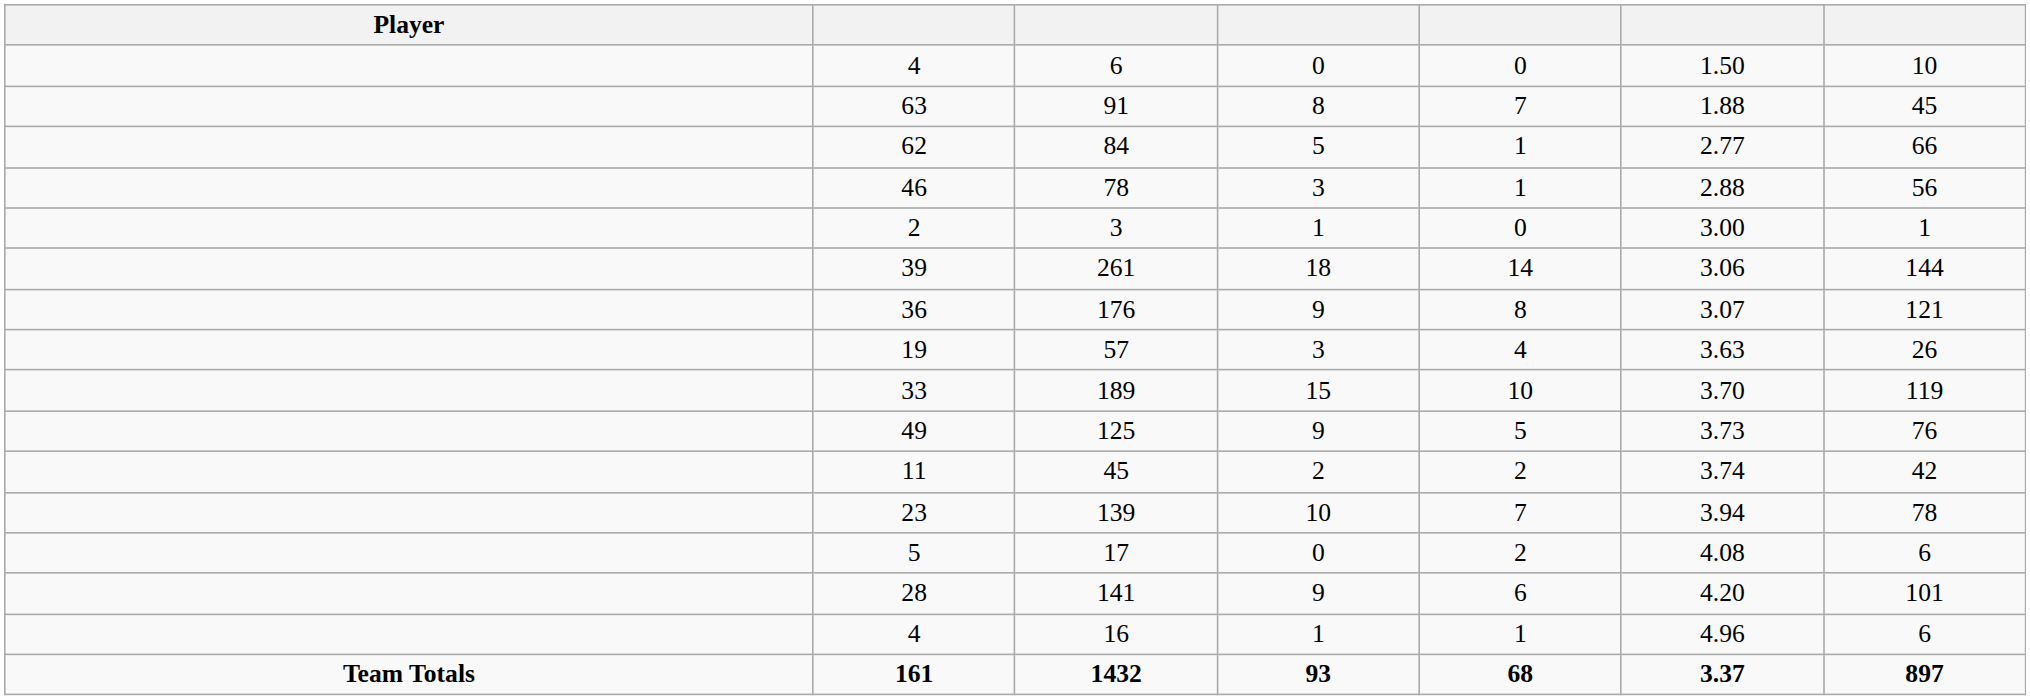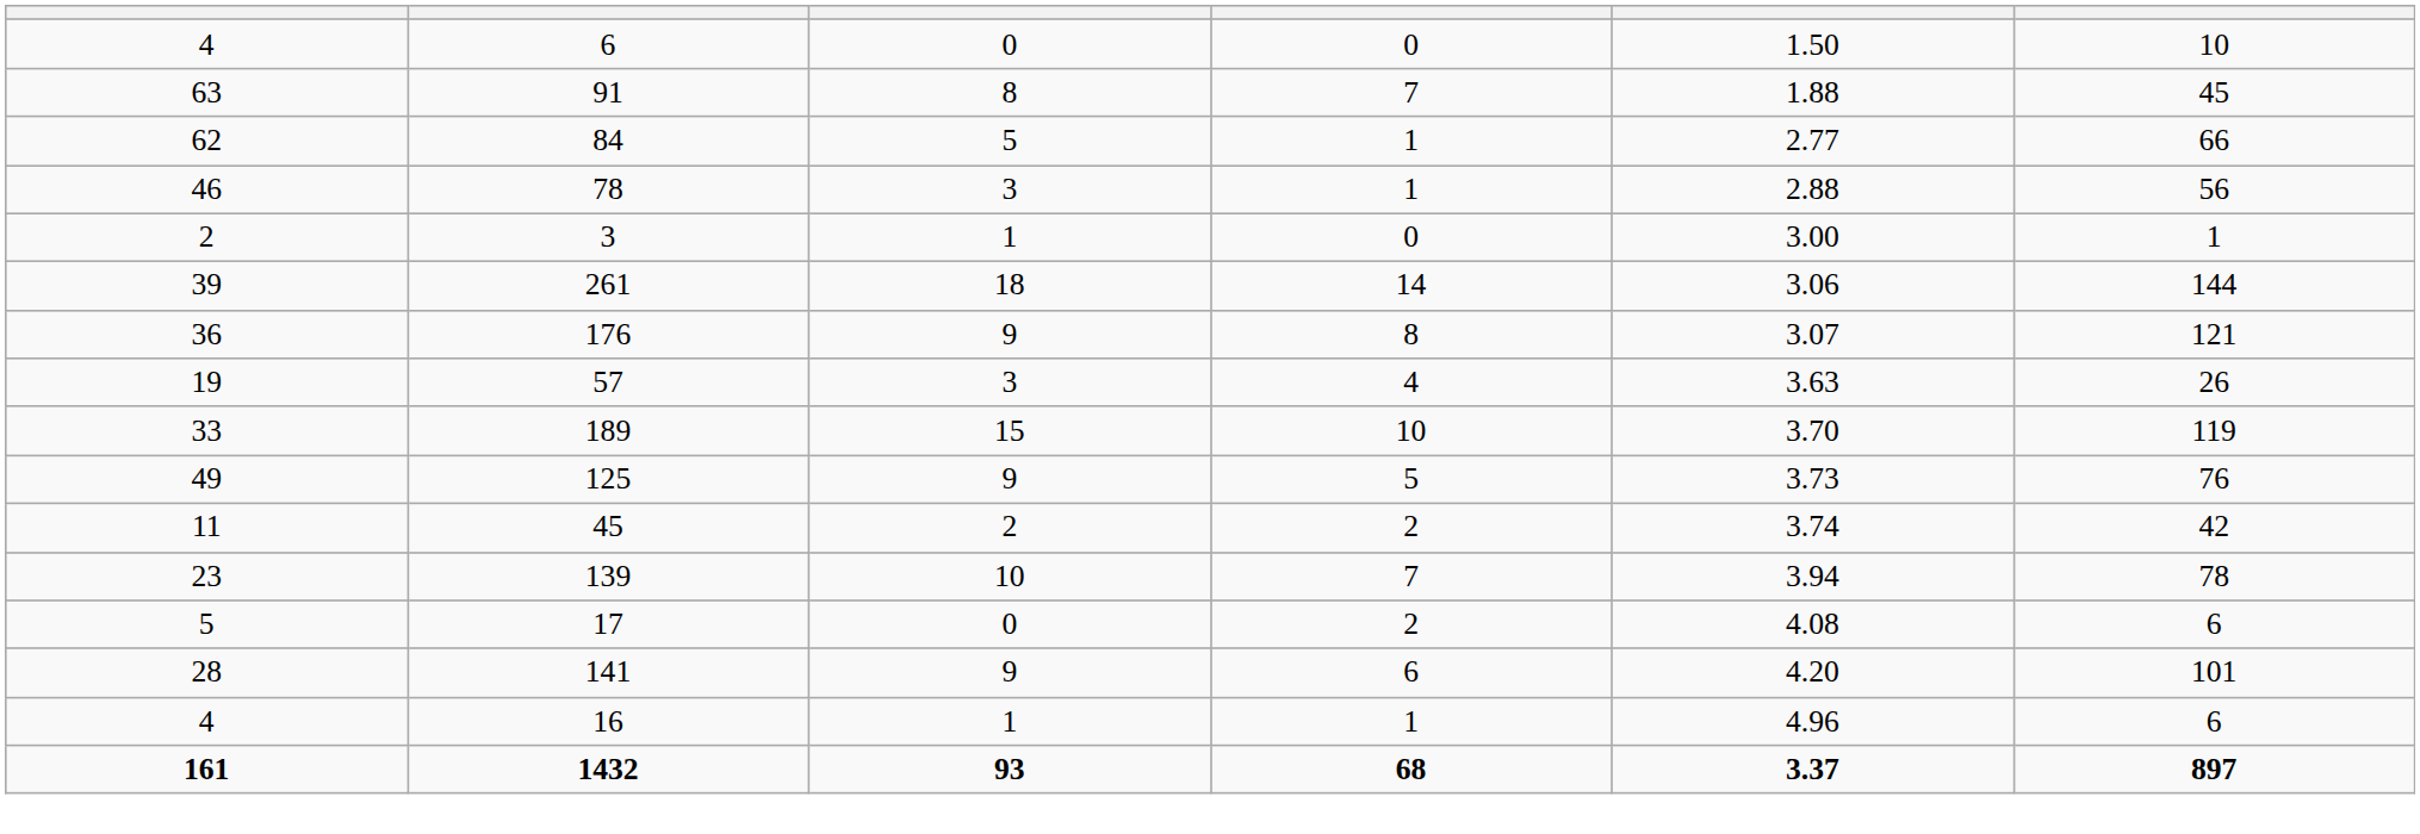 <table class="wikitable sortable" style="text-align:center;" width="100%">
 <tr>
-<th width="40%">Player</th>
 <th width="10%"></th>
 <th width="10%" data-sort-type="number"></th>
 <th width="10%"></th>
 <th width="10%"></th>
 <th width="10%"></th>
 <th width="10%"></th>
 </tr>
 <tr>
-<td></td>
 <td>4</td>
 <td>6</td>
 <td>0</td>
 <td>0</td>
 <td>1.50</td>
 <td>10</td>
 </tr>
 <tr>
-<td></td>
 <td>63</td>
 <td>91</td>
 <td>8</td>
 <td>7</td>
 <td>1.88</td>
 <td>45</td>
 </tr>
 <tr>
-<td></td>
 <td>62</td>
 <td>84</td>
 <td>5</td>
 <td>1</td>
 <td>2.77</td>
 <td>66</td>
 </tr>
 <tr>
-<td></td>
 <td>46</td>
 <td>78</td>
 <td>3</td>
 <td>1</td>
 <td>2.88</td>
 <td>56</td>
 </tr>
 <tr>
-<td></td>
 <td>2</td>
 <td>3</td>
 <td>1</td>
 <td>0</td>
 <td>3.00</td>
 <td>1</td>
 </tr>
 <tr>
-<td></td>
 <td>39</td>
 <td>261</td>
 <td>18</td>
 <td>14</td>
 <td>3.06</td>
 <td>144</td>
 </tr>
 <tr>
-<td></td>
 <td>36</td>
 <td>176</td>
 <td>9</td>
 <td>8</td>
 <td>3.07</td>
 <td>121</td>
 </tr>
 <tr>
-<td></td>
 <td>19</td>
 <td>57</td>
 <td>3</td>
 <td>4</td>
 <td>3.63</td>
 <td>26</td>
 </tr>
 <tr>
-<td></td>
 <td>33</td>
 <td>189</td>
 <td>15</td>
 <td>10</td>
 <td>3.70</td>
 <td>119</td>
 </tr>
 <tr>
-<td></td>
 <td>49</td>
 <td>125</td>
 <td>9</td>
 <td>5</td>
 <td>3.73</td>
 <td>76</td>
 </tr>
 <tr>
-<td></td>
 <td>11</td>
 <td>45</td>
 <td>2</td>
 <td>2</td>
 <td>3.74</td>
 <td>42</td>
 </tr>
 <tr>
-<td></td>
 <td>23</td>
 <td>139</td>
 <td>10</td>
 <td>7</td>
 <td>3.94</td>
 <td>78</td>
 </tr>
 <tr>
-<td></td>
 <td>5</td>
 <td>17</td>
 <td>0</td>
 <td>2</td>
 <td>4.08</td>
 <td>6</td>
 </tr>
 <tr>
-<td></td>
 <td>28</td>
 <td>141</td>
 <td>9</td>
 <td>6</td>
 <td>4.20</td>
 <td>101</td>
 </tr>
 <tr>
-<td></td>
 <td>4</td>
 <td>16</td>
 <td>1</td>
 <td>1</td>
 <td>4.96</td>
 <td>6</td>
 </tr>
 <tr>
-<td><strong>Team Totals</strong></td>
 <td><strong>161</strong></td>
 <td><strong>1432</strong></td>
 <td><strong>93</strong></td>
 <td><strong>68</strong></td>
 <td><strong>3.37</strong></td>
 <td><strong>897</strong></td>
 </tr>
 </table>
